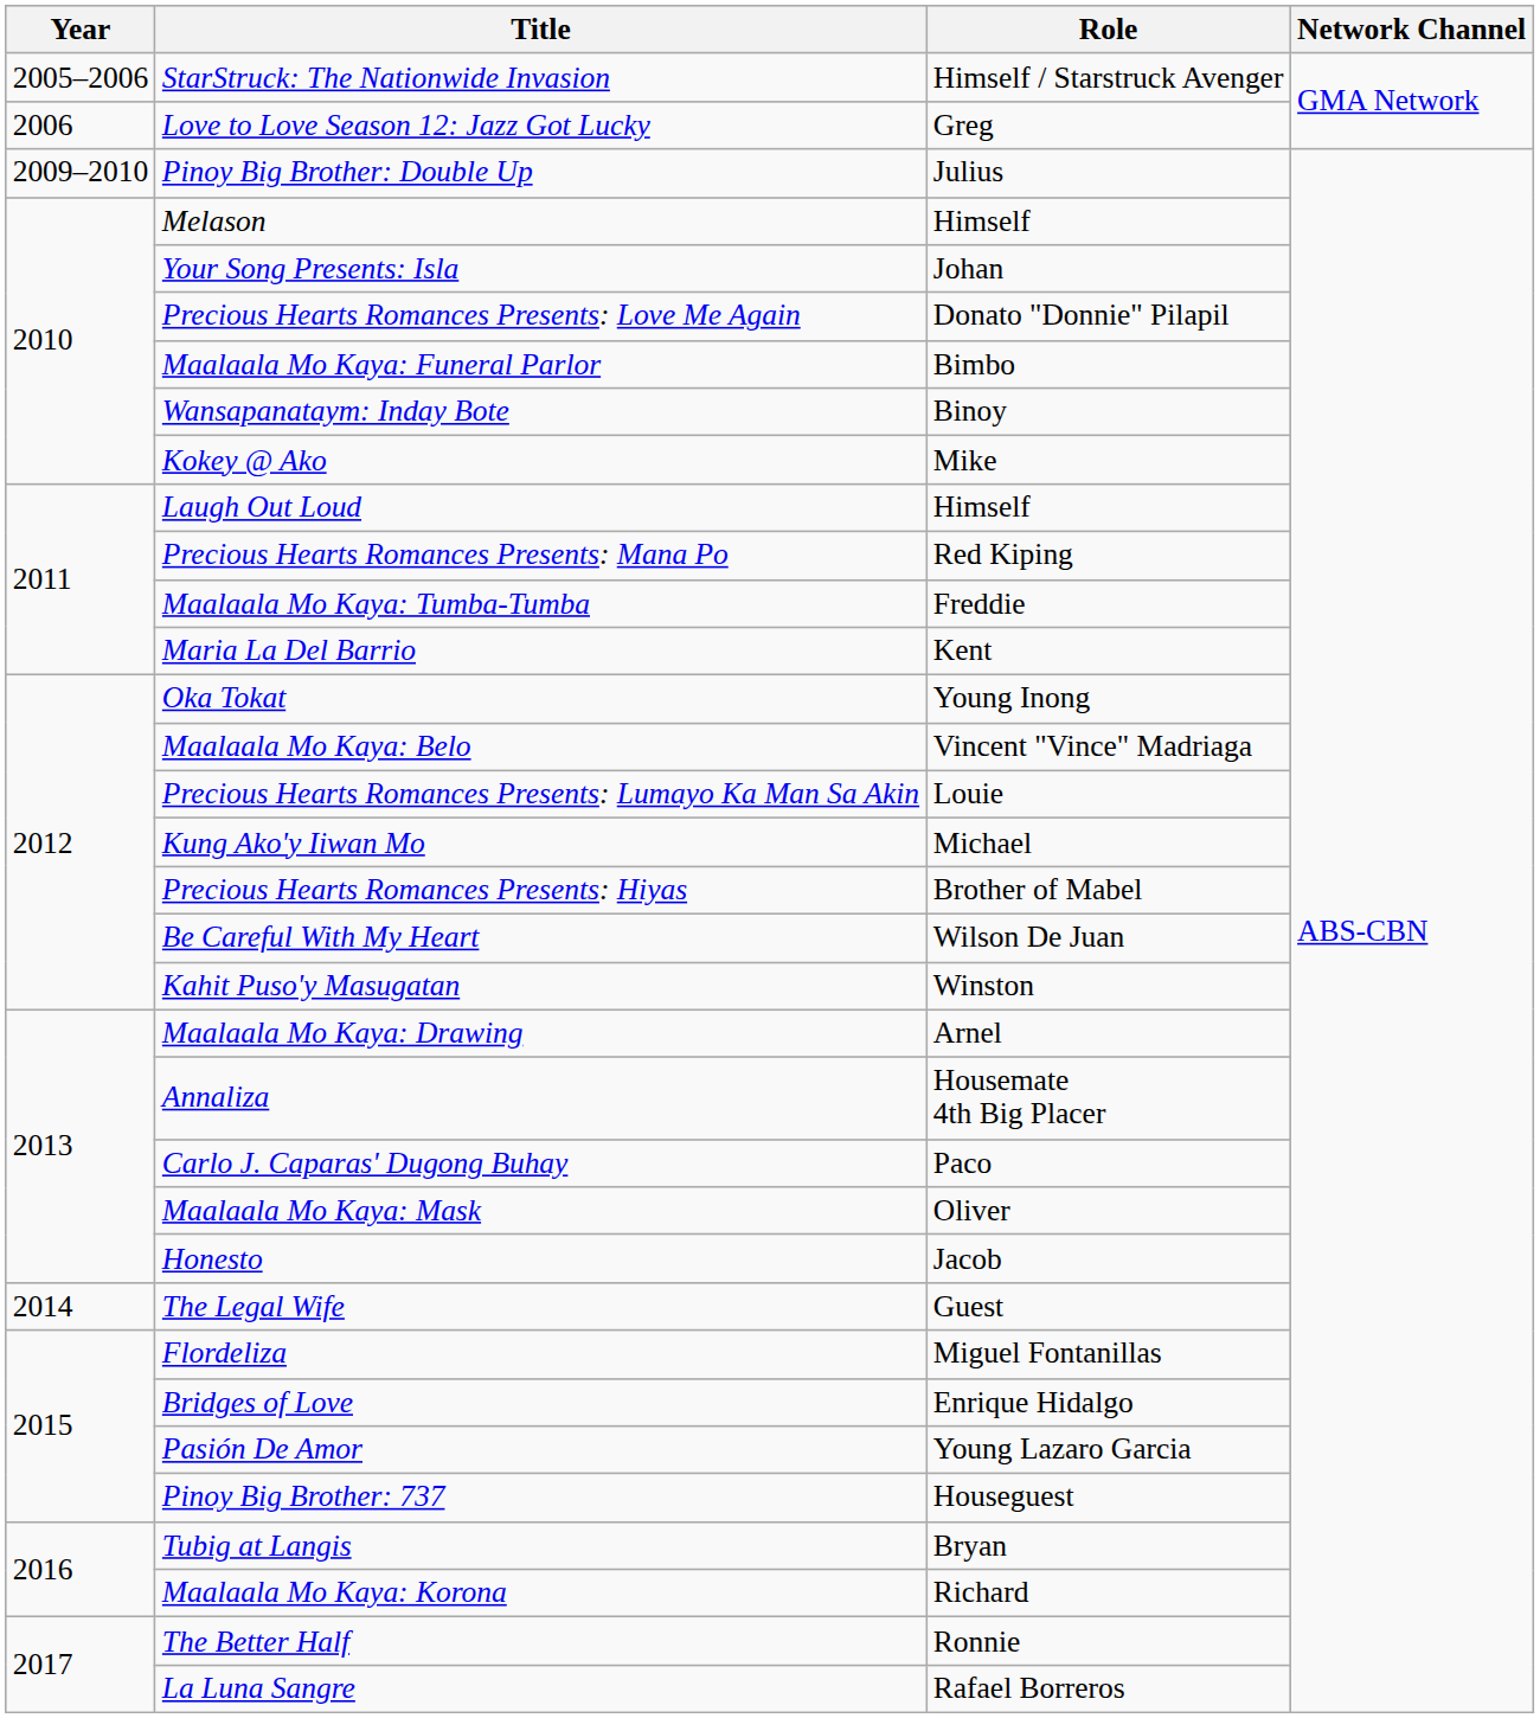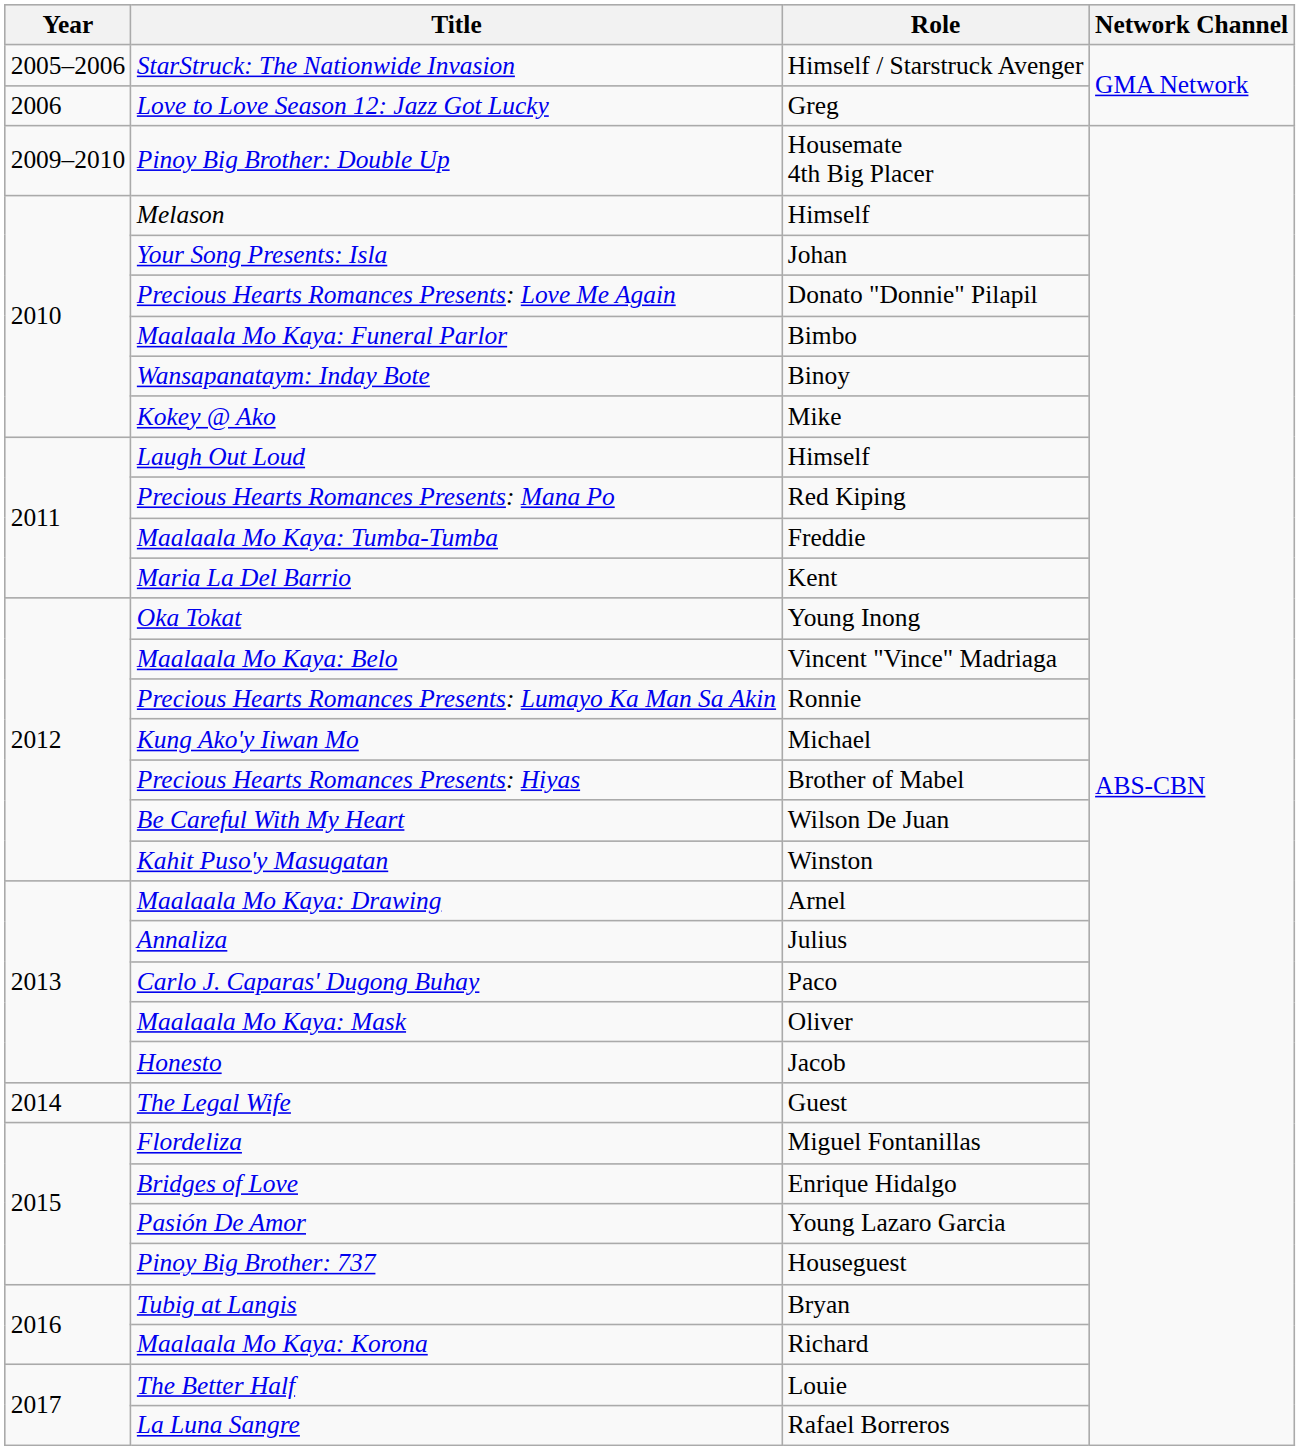 <table class="wikitable">
 <tr>
 <th>Year</th>
 <th>Title</th>
 <th>Role</th>
 <th>Network Channel</th>
 </tr>
 <tr>
 <td>2005–2006</td>
 <td><em><a href='#'>StarStruck: The Nationwide Invasion</a></em></td>
 <td>Himself / Starstruck Avenger</td>
 <td rowspan=2><a href='#'>GMA Network</a></td>
 </tr>
 <tr>
 <td>2006</td>
 <td><em><a href='#'>Love to Love Season 12: Jazz Got Lucky</a></em></td>
 <td>Greg</td>
 </tr>
 <tr>
 <td>2009–2010</td>
 <td><em><a href='#'>Pinoy Big Brother: Double Up</a></em></td>
-<td>Julius</td>
+<td>Housemate<br>4th Big Placer</td>
 <td rowspan=32><a href='#'>ABS-CBN</a></td>
 </tr>
 <tr>
 <td rowspan=6>2010</td>
 <td><em>Melason</em></td>
 <td>Himself</td>
 </tr>
 <tr>
 <td><em><a href='#'>Your Song Presents: Isla</a></em></td>
 <td>Johan</td>
 </tr>
 <tr>
 <td><em><a href='#'>Precious Hearts Romances Presents</a>: <a href='#'>Love Me Again</a></em></td>
 <td>Donato "Donnie" Pilapil</td>
 </tr>
 <tr>
 <td><em><a href='#'>Maalaala Mo Kaya: Funeral Parlor</a></em></td>
 <td>Bimbo</td>
 </tr>
 <tr>
 <td><em><a href='#'>Wansapanataym: Inday Bote</a></em></td>
 <td>Binoy</td>
 </tr>
 <tr>
 <td><em><a href='#'>Kokey @ Ako</a></em></td>
 <td>Mike</td>
 </tr>
 <tr>
 <td rowspan=4>2011</td>
 <td><em><a href='#'>Laugh Out Loud</a></em></td>
 <td>Himself</td>
 </tr>
 <tr>
 <td><em><a href='#'>Precious Hearts Romances Presents</a>: <a href='#'>Mana Po</a></em></td>
 <td>Red Kiping</td>
 </tr>
 <tr>
 <td><em><a href='#'> Maalaala Mo Kaya: Tumba-Tumba</a></em></td>
 <td>Freddie</td>
 </tr>
 <tr>
 <td><em><a href='#'>Maria La Del Barrio</a></em></td>
 <td>Kent</td>
 </tr>
 <tr>
 <td rowspan=7>2012</td>
 <td><em><a href='#'>Oka Tokat</a></em></td>
 <td>Young Inong</td>
 </tr>
 <tr>
 <td><em><a href='#'>Maalaala Mo Kaya: Belo</a></em></td>
 <td>Vincent "Vince" Madriaga</td>
 </tr>
 <tr>
 <td><em><a href='#'>Precious Hearts Romances Presents</a>: <a href='#'>Lumayo Ka Man Sa Akin</a></em></td>
-<td>Louie</td>
+<td>Ronnie</td>
 </tr>
 <tr>
 <td><em><a href='#'>Kung Ako'y Iiwan Mo</a></em></td>
 <td>Michael</td>
 </tr>
 <tr>
 <td><em><a href='#'>Precious Hearts Romances Presents</a>: <a href='#'>Hiyas</a></em></td>
 <td>Brother of Mabel</td>
 </tr>
 <tr>
 <td><em><a href='#'>Be Careful With My Heart</a></em></td>
 <td>Wilson De Juan</td>
 </tr>
 <tr>
 <td><em><a href='#'>Kahit Puso'y Masugatan</a></em></td>
 <td>Winston</td>
 </tr>
 <tr>
 <td rowspan=5>2013</td>
 <td><em><a href='#'> Maalaala Mo Kaya: Drawing</a></em></td>
 <td>Arnel</td>
 </tr>
 <tr>
 <td><em><a href='#'>Annaliza</a></em></td>
-<td>Housemate<br>4th Big Placer</td>
+<td>Julius</td>
 </tr>
 <tr>
 <td><em><a href='#'>Carlo J. Caparas' Dugong Buhay</a></em></td>
 <td>Paco</td>
 </tr>
 <tr>
 <td><em><a href='#'> Maalaala Mo Kaya: Mask</a></em></td>
 <td>Oliver</td>
 </tr>
 <tr>
 <td><em><a href='#'>Honesto</a></em></td>
 <td>Jacob</td>
 </tr>
 <tr>
 <td>2014</td>
 <td><em><a href='#'>The Legal Wife</a></em></td>
 <td>Guest</td>
 </tr>
 <tr>
 <td rowspan=4>2015</td>
 <td><em><a href='#'>Flordeliza</a></em></td>
 <td>Miguel Fontanillas</td>
 </tr>
 <tr>
 <td><em><a href='#'>Bridges of Love</a></em></td>
 <td>Enrique Hidalgo</td>
 </tr>
 <tr>
 <td><em><a href='#'>Pasión De Amor</a></em></td>
 <td>Young Lazaro Garcia</td>
 </tr>
 <tr>
 <td><em><a href='#'>Pinoy Big Brother: 737</a></em></td>
 <td>Houseguest</td>
 </tr>
 <tr>
 <td rowspan=2>2016</td>
 <td><em><a href='#'>Tubig at Langis</a></em></td>
 <td>Bryan</td>
 </tr>
 <tr>
 <td><em><a href='#'> Maalaala Mo Kaya: Korona</a></em></td>
 <td>Richard</td>
 </tr>
 <tr>
 <td rowspan=2>2017</td>
 <td><em><a href='#'>The Better Half</a></em></td>
-<td>Ronnie</td>
+<td>Louie</td>
 </tr>
 <tr>
 <td><em><a href='#'>La Luna Sangre</a></em></td>
 <td>Rafael Borreros</td>
 </tr>
 </table>
